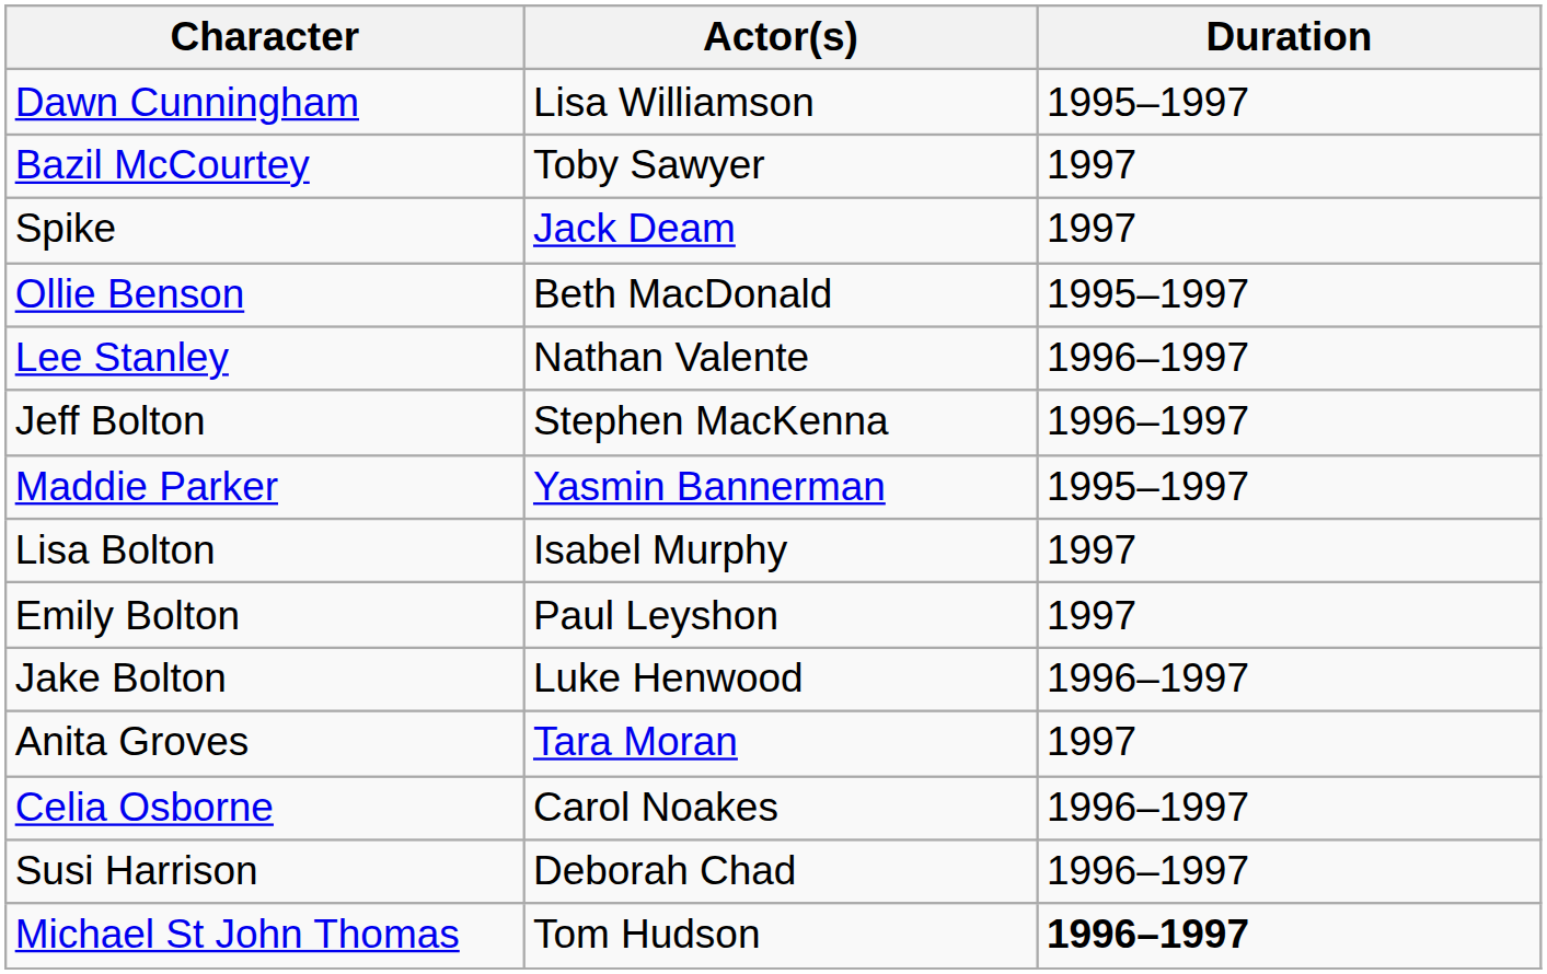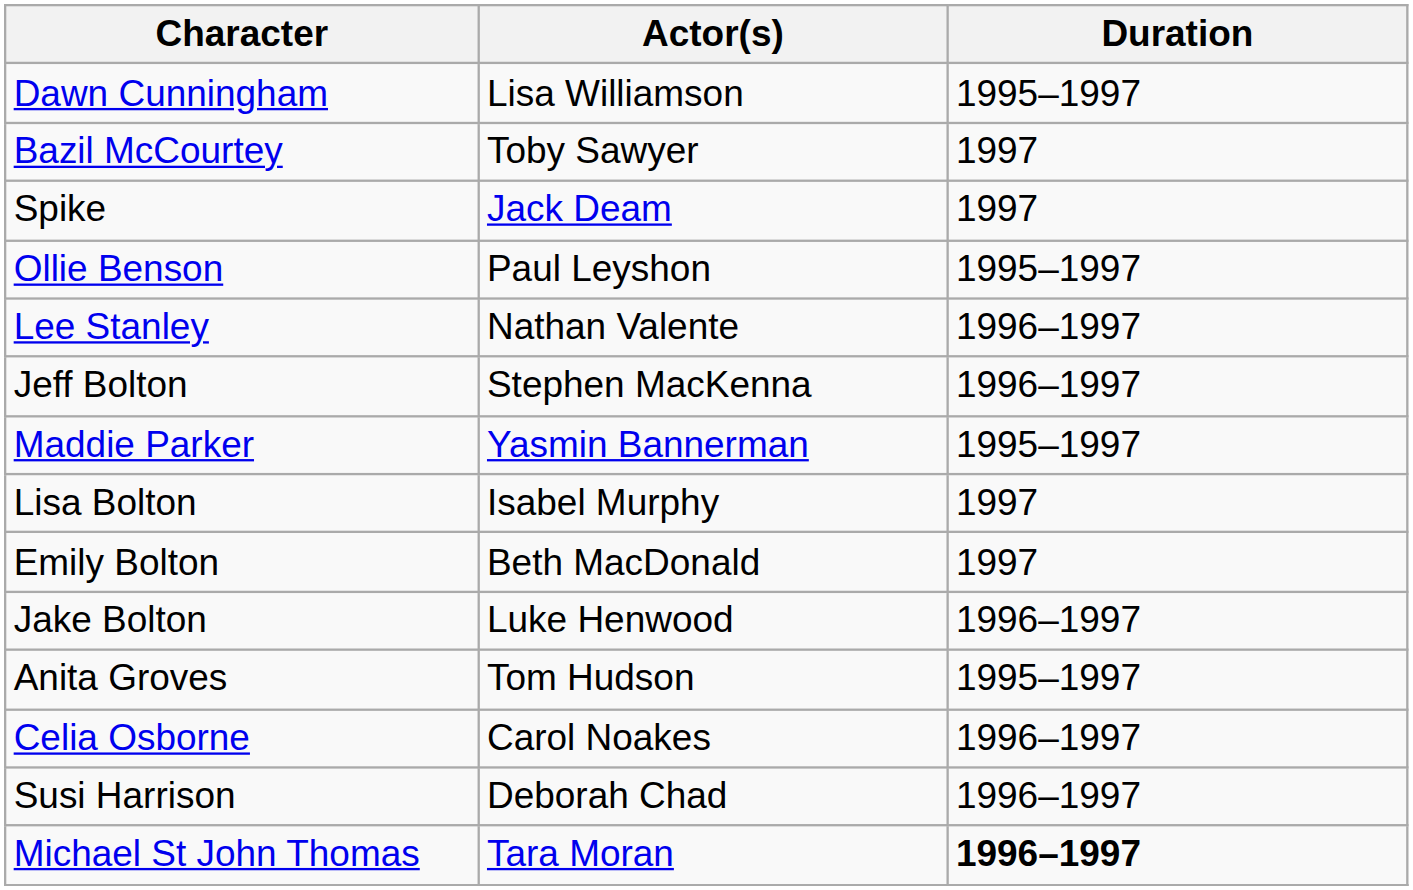 <table class="wikitable sortable sticky-header">
 <tr>
 <th scope="col" style="width:230px;">Character</th>
 <th scope="col" style="width:230px;">Actor(s)</th>
 <th scope="col" style="width:230px;">Duration</th>
 </tr>
 <tr>
 <td><a href='#'>Dawn Cunningham</a></td>
 <td>Lisa Williamson</td>
 <td>1995–1997</td>
 </tr>
 <tr>
 <td><a href='#'>Bazil McCourtey</a></td>
 <td>Toby Sawyer</td>
 <td>1997</td>
 </tr>
 <tr>
 <td>Spike</td>
 <td><a href='#'>Jack Deam</a></td>
 <td>1997</td>
 </tr>
 <tr>
 <td><a href='#'>Ollie Benson</a></td>
-<td>Beth MacDonald</td>
+<td>Paul Leyshon</td>
 <td>1995–1997</td>
 </tr>
 <tr>
 <td><a href='#'>Lee Stanley</a></td>
 <td>Nathan Valente</td>
 <td>1996–1997</td>
 </tr>
 <tr>
 <td>Jeff Bolton</td>
 <td>Stephen MacKenna</td>
 <td>1996–1997</td>
 </tr>
 <tr>
 <td><a href='#'>Maddie Parker</a></td>
 <td><a href='#'>Yasmin Bannerman</a></td>
 <td>1995–1997</td>
 </tr>
 <tr>
 <td>Lisa Bolton</td>
 <td>Isabel Murphy</td>
 <td>1997</td>
 </tr>
 <tr>
 <td>Emily Bolton</td>
-<td>Paul Leyshon</td>
+<td>Beth MacDonald</td>
 <td>1997</td>
 </tr>
 <tr>
 <td>Jake Bolton</td>
 <td>Luke Henwood</td>
 <td>1996–1997</td>
 </tr>
 <tr>
 <td>Anita Groves</td>
-<td><a href='#'>Tara Moran</a></td>
-<td>1997</td>
+<td>Tom Hudson</td>
+<td>1995–1997</td>
 </tr>
 <tr>
 <td><a href='#'>Celia Osborne</a></td>
 <td>Carol Noakes</td>
 <td>1996–1997</td>
 </tr>
 <tr>
 <td>Susi Harrison</td>
 <td>Deborah Chad</td>
 <td>1996–1997</td>
 </tr>
 <tr>
 <td><a href='#'>Michael St John Thomas</a></td>
-<td>Tom Hudson</td>
+<td><a href='#'>Tara Moran</a></td>
 <td><strong>1996–1997</strong></td>
 </tr>
 <tr>
 </tr>
 </table>
